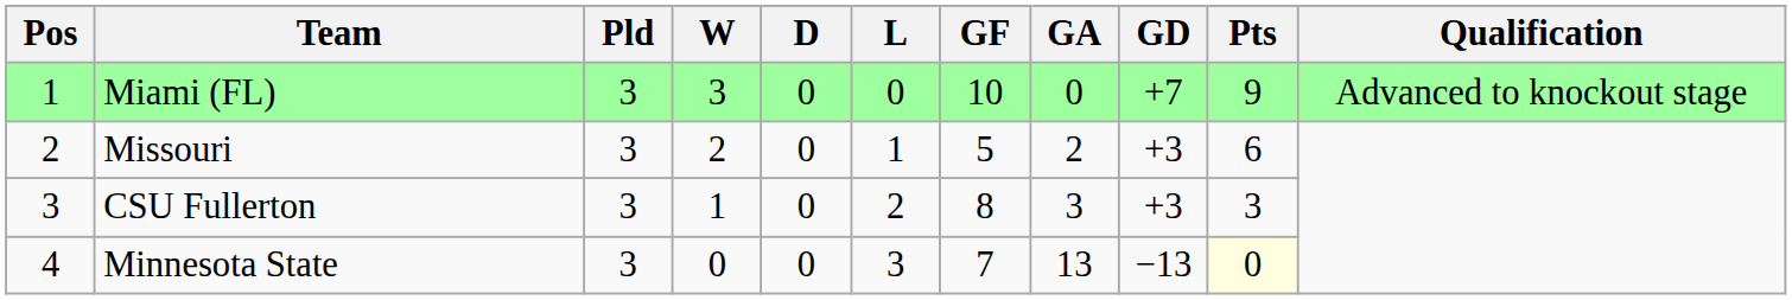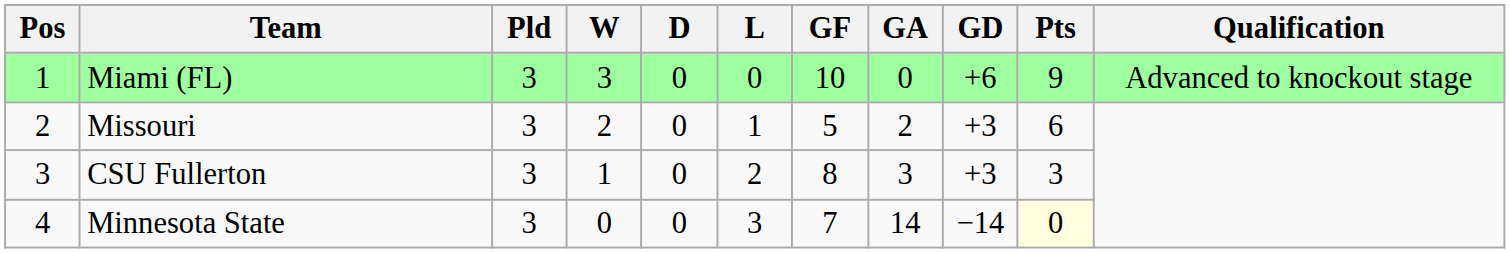 <table class="wikitable" style="text-align:center; margin: 1em auto">
 <tr>
 <th style=width:2em>Pos</th>
 <th style=width:13em>Team</th>
 <th style=width:2em>Pld</th>
 <th style=width:2em>W</th>
 <th style=width:2em>D</th>
 <th style=width:2em>L</th>
 <th style=width:2em>GF</th>
 <th style=width:2em>GA</th>
 <th style=width:2em>GD</th>
 <th style=width:2em>Pts</th>
 <th style=width:13em>Qualification</th>
 </tr>
 <tr bgcolor="#9eff9e">
 <td>1</td>
 <td style="text-align:left">Miami (FL)</td>
 <td>3</td>
 <td>3</td>
 <td>0</td>
 <td>0</td>
 <td>10</td>
 <td>0</td>
-<td>+7<strong></strong></td>
+<td>+6<strong></strong></td>
 <td>9</td>
 <td>Advanced to knockout stage</td>
 </tr>
 <tr>
 <td>2</td>
 <td style="text-align:left">Missouri</td>
 <td>3</td>
 <td>2</td>
 <td>0</td>
 <td>1</td>
 <td>5</td>
 <td>2</td>
 <td>+3</td>
 <td>6</td>
 </tr>
 <tr>
 <td>3</td>
 <td style="text-align:left">CSU Fullerton</td>
 <td>3</td>
 <td>1</td>
 <td>0</td>
 <td>2</td>
 <td>8</td>
 <td>3</td>
 <td>+3</td>
 <td>3</td>
 </tr>
 <tr>
 <td>4</td>
 <td style="text-align:left">Minnesota State</td>
 <td>3</td>
 <td>0</td>
 <td>0</td>
 <td>3</td>
 <td>7</td>
-<td>13</td>
-<td>−13<strong></strong></td>
+<td>14</td>
+<td>−14<strong></strong></td>
 <td style="background: lightyellow;">0</td>
 </tr>
 </table>
